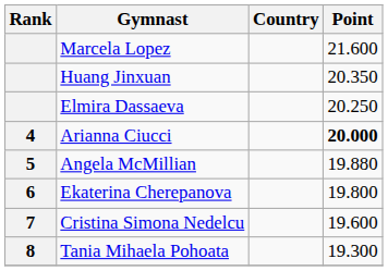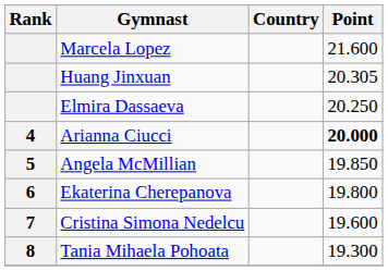 <table class="wikitable sortable">
 <tr>
 <th>Rank</th>
 <th>Gymnast</th>
 <th>Country</th>
 <th>Point</th>
 </tr>
 <tr>
 <th></th>
 <td><a href='#'>Marcela Lopez</a></td>
 <td></td>
 <td>21.600</td>
 </tr>
 <tr>
 <th></th>
 <td><a href='#'>Huang Jinxuan</a></td>
 <td></td>
-<td>20.350</td>
+<td>20.305</td>
 </tr>
 <tr>
 <th></th>
 <td><a href='#'>Elmira Dassaeva</a></td>
 <td></td>
 <td>20.250</td>
 </tr>
 <tr>
 <th>4</th>
 <td><a href='#'>Arianna Ciucci</a></td>
 <td></td>
 <td><strong>20.000</strong></td>
 </tr>
 <tr>
 <th>5</th>
 <td><a href='#'>Angela McMillian</a></td>
 <td></td>
-<td>19.880</td>
+<td>19.850</td>
 </tr>
 <tr>
 <th>6</th>
 <td><a href='#'>Ekaterina Cherepanova</a></td>
 <td></td>
 <td>19.800</td>
 </tr>
 <tr>
 <th>7</th>
 <td><a href='#'>Cristina Simona Nedelcu</a></td>
 <td></td>
 <td>19.600</td>
 </tr>
 <tr>
 <th>8</th>
 <td><a href='#'>Tania Mihaela Pohoata</a></td>
 <td></td>
 <td>19.300</td>
 </tr>
 <tr>
 </tr>
 </table>
